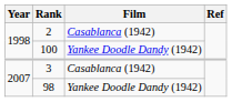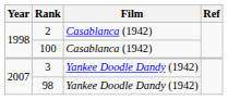 <table class="wikitable">
 <tr>
 <th scope="col">Year</th>
 <th scope="col">Rank</th>
 <th scope="col">Film</th>
 <th scope="col">Ref</th>
 </tr>
 <tr>
 <td scope="row" align=center rowspan=2>1998</td>
 <td align=center>2</td>
 <td><em><a href='#'>Casablanca</a></em> (1942)</td>
 <td align=center rowspan=2></td>
 </tr>
 <tr>
 <td scope="row" align=center>100</td>
-<td><em><a href='#'>Yankee Doodle Dandy</a></em> (1942)</td>
+<td><em>Casablanca</em> (1942)</td>
 </tr>
 <tr style="border-top: 3px solid silver;">
 <td scope="row" align=center rowspan=2>2007</td>
 <td align=center>3</td>
-<td><em>Casablanca</em> (1942)</td>
+<td><em><a href='#'>Yankee Doodle Dandy</a></em> (1942)</td>
 <td align=center rowspan=2></td>
 </tr>
 <tr>
 <td scope="row" align=center>98</td>
 <td><em>Yankee Doodle Dandy</em> (1942)</td>
 </tr>
 </table>
